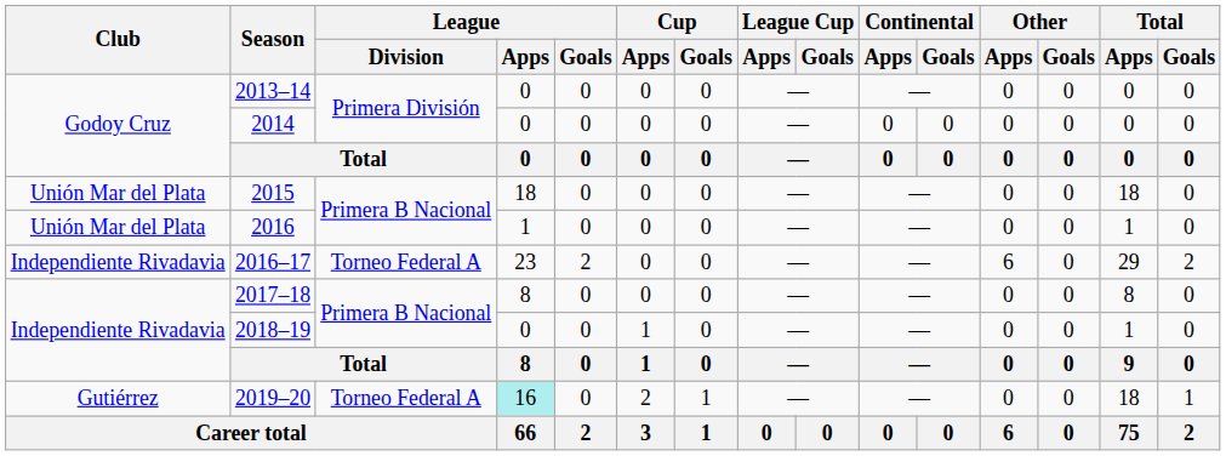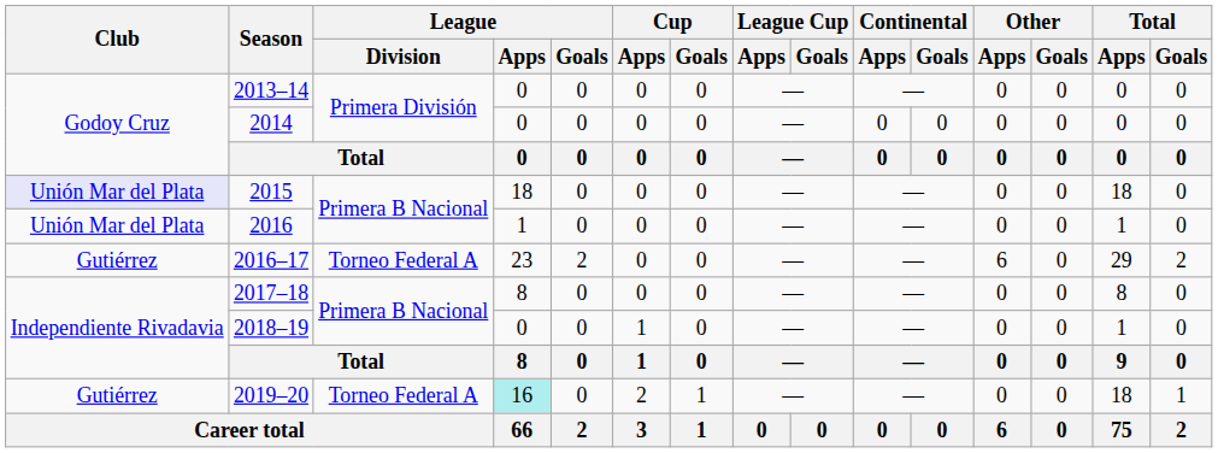 <table class="wikitable" style="text-align:center">
 <tr>
 <th rowspan="2">Club</th>
 <th rowspan="2">Season</th>
 <th colspan="3">League</th>
 <th colspan="2">Cup</th>
 <th colspan="2">League Cup</th>
 <th colspan="2">Continental</th>
 <th colspan="2">Other</th>
 <th colspan="2">Total</th>
 </tr>
 <tr>
 <th>Division</th>
 <th>Apps</th>
 <th>Goals</th>
 <th>Apps</th>
 <th>Goals</th>
 <th>Apps</th>
 <th>Goals</th>
 <th>Apps</th>
 <th>Goals</th>
 <th>Apps</th>
 <th>Goals</th>
 <th>Apps</th>
 <th>Goals</th>
 </tr>
 <tr>
 <td rowspan="3"><a href='#'>Godoy Cruz</a></td>
 <td><a href='#'>2013–14</a></td>
 <td rowspan="2"><a href='#'>Primera División</a></td>
 <td>0</td>
 <td>0</td>
 <td>0</td>
 <td>0</td>
 <td colspan="2">—</td>
 <td colspan="2">—</td>
 <td>0</td>
 <td>0</td>
 <td>0</td>
 <td>0</td>
 </tr>
 <tr>
 <td><a href='#'>2014</a></td>
 <td>0</td>
 <td>0</td>
 <td>0</td>
 <td>0</td>
 <td colspan="2">—</td>
 <td>0</td>
 <td>0</td>
 <td>0</td>
 <td>0</td>
 <td>0</td>
 <td>0</td>
 </tr>
 <tr>
 <th colspan="2">Total</th>
 <th>0</th>
 <th>0</th>
 <th>0</th>
 <th>0</th>
 <th colspan="2">—</th>
 <th>0</th>
 <th>0</th>
 <th>0</th>
 <th>0</th>
 <th>0</th>
 <th>0</th>
 </tr>
 <tr>
-<td rowspan="1"><a href='#'>Unión Mar del Plata</a></td>
+<td rowspan="1" style="background: lavender;"><a href='#'>Unión Mar del Plata</a></td>
 <td><a href='#'>2015</a></td>
 <td rowspan="2"><a href='#'>Primera B Nacional</a></td>
 <td>18</td>
 <td>0</td>
 <td>0</td>
 <td>0</td>
 <td colspan="2">—</td>
 <td colspan="2">—</td>
 <td>0</td>
 <td>0</td>
 <td>18</td>
 <td>0</td>
 </tr>
 <tr>
 <td rowspan="1"><a href='#'>Unión Mar del Plata</a></td>
 <td><a href='#'>2016</a></td>
 <td>1</td>
 <td>0</td>
 <td>0</td>
 <td>0</td>
 <td colspan="2">—</td>
 <td colspan="2">—</td>
 <td>0</td>
 <td>0</td>
 <td>1</td>
 <td>0</td>
 </tr>
 <tr>
-<td rowspan="1"><a href='#'>Independiente Rivadavia</a></td>
+<td rowspan="1"><a href='#'>Gutiérrez</a></td>
 <td><a href='#'>2016–17</a></td>
 <td rowspan="1"><a href='#'>Torneo Federal A</a></td>
 <td>23</td>
 <td>2</td>
 <td>0</td>
 <td>0</td>
 <td colspan="2">—</td>
 <td colspan="2">—</td>
 <td>6</td>
 <td>0</td>
 <td>29</td>
 <td>2</td>
 </tr>
 <tr>
 <td rowspan="3"><a href='#'>Independiente Rivadavia</a></td>
 <td><a href='#'>2017–18</a></td>
 <td rowspan="2"><a href='#'>Primera B Nacional</a></td>
 <td>8</td>
 <td>0</td>
 <td>0</td>
 <td>0</td>
 <td colspan="2">—</td>
 <td colspan="2">—</td>
 <td>0</td>
 <td>0</td>
 <td>8</td>
 <td>0</td>
 </tr>
 <tr>
 <td><a href='#'>2018–19</a></td>
 <td>0</td>
 <td>0</td>
 <td>1</td>
 <td>0</td>
 <td colspan="2">—</td>
 <td colspan="2">—</td>
 <td>0</td>
 <td>0</td>
 <td>1</td>
 <td>0</td>
 </tr>
 <tr>
 <th colspan="2">Total</th>
 <th>8</th>
 <th>0</th>
 <th>1</th>
 <th>0</th>
 <th colspan="2">—</th>
 <th colspan="2">—</th>
 <th>0</th>
 <th>0</th>
 <th>9</th>
 <th>0</th>
 </tr>
 <tr>
 <td rowspan="1"><a href='#'>Gutiérrez</a></td>
 <td><a href='#'>2019–20</a></td>
 <td rowspan="1"><a href='#'>Torneo Federal A</a></td>
 <td style="background: paleturquoise;">16</td>
 <td>0</td>
 <td>2</td>
 <td>1</td>
 <td colspan="2">—</td>
 <td colspan="2">—</td>
 <td>0</td>
 <td>0</td>
 <td>18</td>
 <td>1</td>
 </tr>
 <tr>
 <th colspan="3">Career total</th>
 <th>66</th>
 <th>2</th>
 <th>3</th>
 <th>1</th>
 <th>0</th>
 <th>0</th>
 <th>0</th>
 <th>0</th>
 <th>6</th>
 <th>0</th>
 <th>75</th>
 <th>2</th>
 </tr>
 </table>
